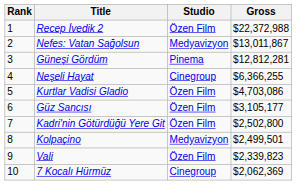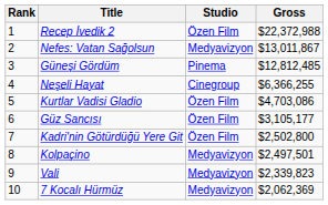 <table class="wikitable sortable" align="center" style="margin:auto;">
 <tr>
 <th>Rank</th>
 <th>Title</th>
 <th>Studio</th>
 <th>Gross</th>
 </tr>
 <tr>
 <td>1</td>
 <td><em><a href='#'>Recep İvedik 2</a></em></td>
 <td><a href='#'>Özen Film</a></td>
 <td>$22,372,988</td>
 </tr>
 <tr>
 <td>2</td>
 <td><em><a href='#'>Nefes: Vatan Sağolsun</a></em></td>
 <td><a href='#'>Medyavizyon</a></td>
 <td>$13,011,867</td>
 </tr>
 <tr>
 <td>3</td>
 <td><em><a href='#'>Güneşi Gördüm</a></em></td>
 <td><a href='#'>Pinema</a></td>
-<td>$12,812,281</td>
+<td>$12,812,485</td>
 </tr>
 <tr>
 <td>4</td>
 <td><em><a href='#'>Neşeli Hayat</a></em></td>
 <td><a href='#'>Cinegroup</a></td>
 <td>$6,366,255</td>
 </tr>
 <tr>
 <td>5</td>
 <td><em><a href='#'>Kurtlar Vadisi Gladio</a></em></td>
 <td><a href='#'>Özen Film</a></td>
 <td>$4,703,086</td>
 </tr>
 <tr>
 <td>6</td>
 <td><em><a href='#'>Güz Sancısı</a></em></td>
 <td><a href='#'>Özen Film</a></td>
 <td>$3,105,177</td>
 </tr>
 <tr>
 <td>7</td>
 <td><em><a href='#'>Kadri'nin Götürdüğü Yere Git</a></em></td>
 <td><a href='#'>Özen Film</a></td>
 <td>$2,502,800</td>
 </tr>
 <tr>
 <td>8</td>
 <td><em><a href='#'>Kolpaçino</a></em></td>
 <td><a href='#'>Medyavizyon</a></td>
-<td>$2,499,501</td>
+<td>$2,497,501</td>
 </tr>
 <tr>
 <td>9</td>
 <td><em><a href='#'>Vali</a></em></td>
-<td><a href='#'>Özen Film</a></td>
+<td><a href='#'>Medyavizyon</a></td>
 <td>$2,339,823</td>
 </tr>
 <tr>
 <td>10</td>
 <td><em><a href='#'>7 Kocalı Hürmüz</a></em></td>
-<td><a href='#'>Cinegroup</a></td>
+<td><a href='#'>Medyavizyon</a></td>
 <td>$2,062,369</td>
 </tr>
 </table>
